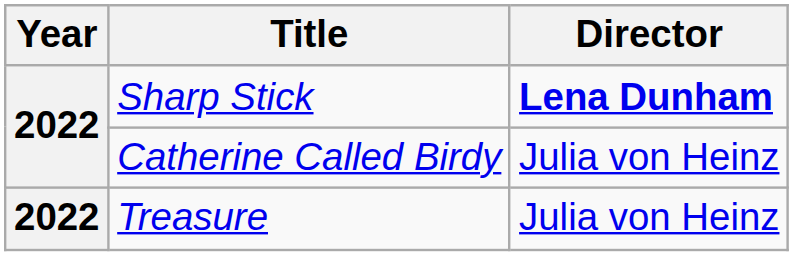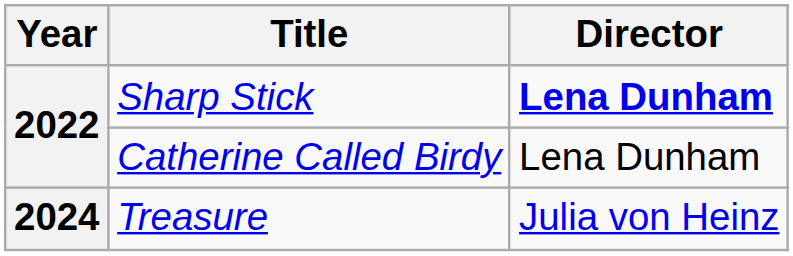 <table class="wikitable">
 <tr style="background:#ccc; text-align:center;">
 <th scope="col">Year</th>
 <th scope="col">Title</th>
 <th scope="col">Director</th>
 </tr>
 <tr>
 <th scope="row" rowspan="2">2022</th>
 <td><em><a href='#'>Sharp Stick</a></em></td>
 <td><strong><a href='#'>Lena Dunham</a></strong></td>
 </tr>
 <tr>
 <td><em><a href='#'>Catherine Called Birdy</a></em></td>
-<td><a href='#'>Julia von Heinz</a></td>
+<td>Lena Dunham</td>
 </tr>
 <tr>
-<th scope="row">2022</th>
+<th scope="row">2024</th>
 <td><em><a href='#'>Treasure</a></em></td>
 <td><a href='#'>Julia von Heinz</a></td>
 </tr>
 </table>
